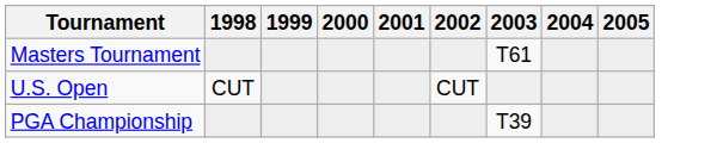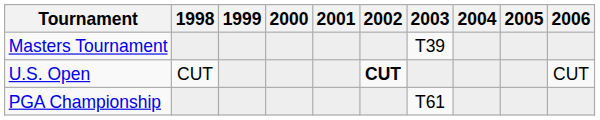 <table class="wikitable" style="font-size:95%;text-align:center;">
 <tr>
 <th>Tournament</th>
 <th>1998</th>
 <th>1999</th>
 <th>2000</th>
 <th>2001</th>
 <th>2002</th>
 <th>2003</th>
 <th>2004</th>
 <th>2005</th>
+<th>2006</th>
 </tr>
 <tr>
 <td align=left><a href='#'>Masters Tournament</a></td>
 <td style="background:#eeeeee;"></td>
 <td style="background:#eeeeee;"></td>
 <td style="background:#eeeeee;"></td>
 <td style="background:#eeeeee;"></td>
 <td style="background:#eeeeee;"></td>
-<td>T61</td>
+<td>T39</td>
+<td style="background:#eeeeee;"></td>
 <td style="background:#eeeeee;"></td>
 <td style="background:#eeeeee;"></td>
 </tr>
 <tr>
 <td align=left><a href='#'>U.S. Open</a></td>
 <td>CUT</td>
 <td style="background:#eeeeee;"></td>
 <td style="background:#eeeeee;"></td>
 <td style="background:#eeeeee;"></td>
-<td>CUT</td>
+<td><strong>CUT</strong></td>
 <td style="background:#eeeeee;"></td>
 <td style="background:#eeeeee;"></td>
 <td style="background:#eeeeee;"></td>
+<td>CUT</td>
 </tr>
 <tr>
 <td align=left><a href='#'>PGA Championship</a></td>
 <td style="background:#eeeeee;"></td>
 <td style="background:#eeeeee;"></td>
 <td style="background:#eeeeee;"></td>
 <td style="background:#eeeeee;"></td>
 <td style="background:#eeeeee;"></td>
-<td>T39</td>
+<td>T61</td>
+<td style="background:#eeeeee;"></td>
 <td style="background:#eeeeee;"></td>
 <td style="background:#eeeeee;"></td>
 </tr>
 </table>
